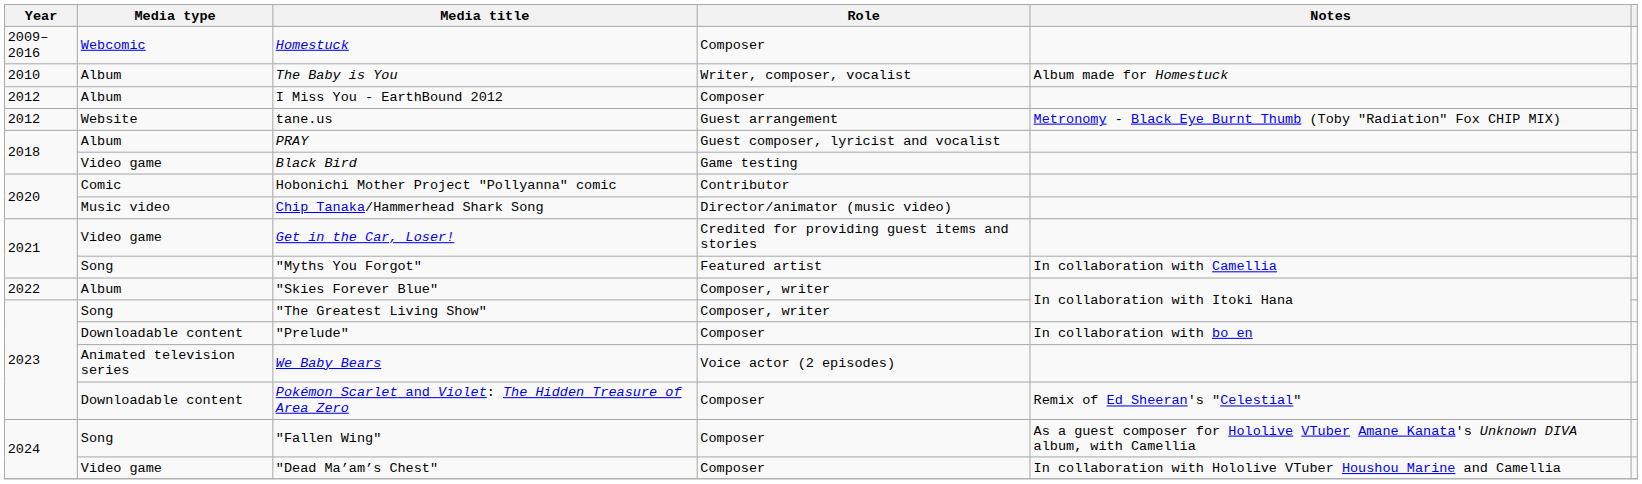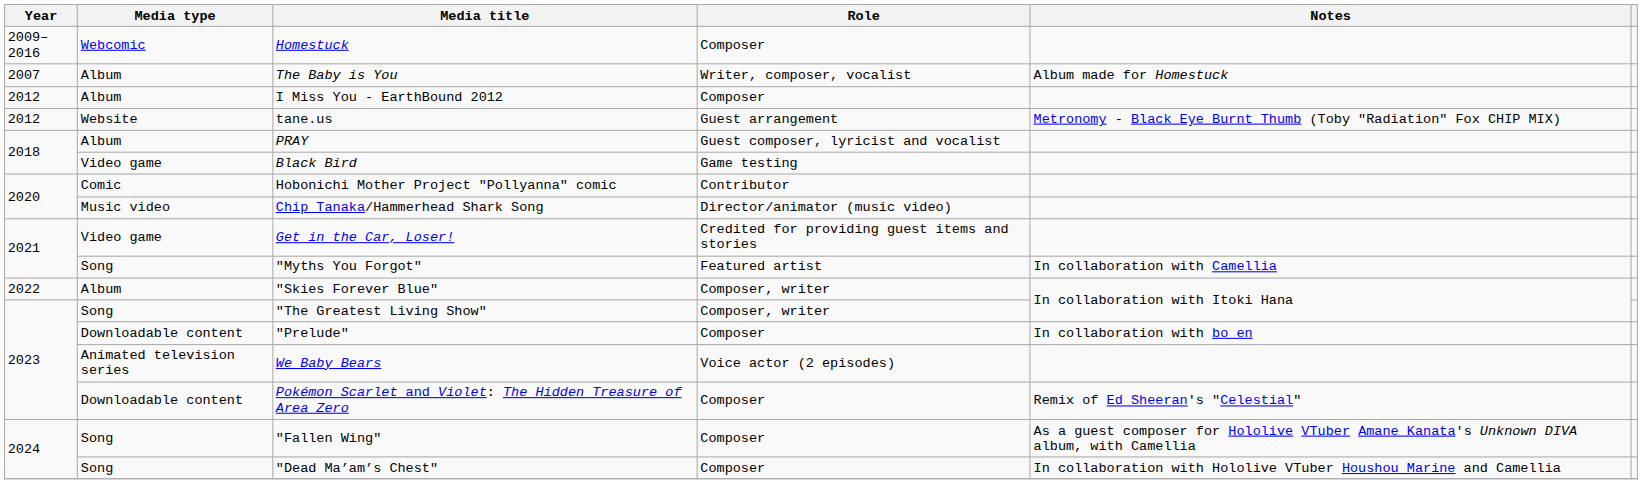 <table class="wikitable sortable">
 <tr>
 <th scope="col">Year</th>
 <th>Media type</th>
 <th scope="col">Media title</th>
 <th scope="col">Role</th>
 <th>Notes</th>
 <th></th>
 </tr>
 <tr>
 <td>2009–2016</td>
 <td><a href='#'>Webcomic</a></td>
 <td><em><a href='#'>Homestuck</a></em></td>
 <td>Composer</td>
 <td></td>
 <td></td>
 </tr>
 <tr>
-<td>2010</td>
+<td>2007</td>
 <td>Album</td>
 <td><em>The Baby is You</em></td>
 <td>Writer, composer, vocalist</td>
 <td>Album made for <em>Homestuck</em></td>
 <td></td>
 </tr>
 <tr>
 <td>2012</td>
 <td>Album</td>
 <td>I Miss You - EarthBound 2012</td>
 <td>Composer</td>
 <td></td>
 <td></td>
 </tr>
 <tr>
 <td>2012</td>
 <td>Website</td>
 <td>tane.us</td>
 <td>Guest arrangement</td>
 <td><a href='#'>Metronomy</a> - <a href='#'>Black Eye Burnt Thumb</a> (Toby "Radiation" Fox CHIP MIX)</td>
 <td></td>
 </tr>
 <tr>
 <td rowspan="2">2018</td>
 <td>Album</td>
 <td><em>PRAY</em></td>
 <td>Guest composer, lyricist and vocalist</td>
 <td></td>
 <td></td>
 </tr>
 <tr>
 <td>Video game</td>
 <td><em>Black Bird</em></td>
 <td>Game testing</td>
 <td></td>
 <td></td>
 </tr>
 <tr>
 <td rowspan="2">2020</td>
 <td>Comic</td>
 <td>Hobonichi Mother Project "Pollyanna" comic</td>
 <td>Contributor</td>
 <td></td>
 <td></td>
 </tr>
 <tr>
 <td>Music video</td>
 <td><a href='#'>Chip Tanaka</a>/Hammerhead Shark Song</td>
 <td>Director/animator (music video)</td>
 <td></td>
 <td></td>
 </tr>
 <tr>
 <td rowspan="2">2021</td>
 <td>Video game</td>
 <td><em><a href='#'>Get in the Car, Loser!</a></em></td>
 <td>Credited for providing guest items and stories</td>
 <td></td>
 <td></td>
 </tr>
 <tr>
 <td>Song</td>
 <td>"Myths You Forgot"</td>
 <td>Featured artist</td>
 <td>In collaboration with <a href='#'>Camellia</a></td>
 <td></td>
 </tr>
 <tr>
 <td>2022</td>
 <td>Album</td>
 <td>"Skies Forever Blue"</td>
 <td>Composer, writer</td>
 <td rowspan="2">In collaboration with Itoki Hana</td>
 <td></td>
 </tr>
 <tr>
 <td rowspan="4">2023</td>
 <td>Song</td>
 <td>"The Greatest Living Show"</td>
 <td>Composer, writer</td>
 <td></td>
 </tr>
 <tr>
 <td>Downloadable content</td>
 <td>"Prelude"</td>
 <td>Composer</td>
 <td>In collaboration with <a href='#'>bo en</a></td>
 <td></td>
 </tr>
 <tr>
 <td>Animated television series</td>
 <td><em><a href='#'>We Baby Bears</a></em></td>
 <td>Voice actor (2 episodes)</td>
 <td></td>
 <td></td>
 </tr>
 <tr>
 <td>Downloadable content</td>
 <td><a href='#'><em>Pokémon Scarlet</em> and <em>Violet</em></a>: <em><a href='#'>The Hidden Treasure of Area Zero</a></em></td>
 <td>Composer</td>
 <td>Remix of <a href='#'>Ed Sheeran</a>'s "<a href='#'>Celestial</a>"</td>
 <td></td>
 </tr>
 <tr>
 <td rowspan="2">2024</td>
 <td>Song</td>
 <td>"Fallen Wing"</td>
 <td>Composer</td>
 <td>As a guest composer for <a href='#'>Hololive</a> <a href='#'>VTuber</a> <a href='#'>Amane Kanata</a>'s <em>Unknown DIVA</em> album, with Camellia</td>
 <td></td>
 </tr>
 <tr>
-<td>Video game</td>
+<td>Song</td>
 <td>"Dead Ma’am’s Chest"</td>
 <td>Composer</td>
 <td>In collaboration with Hololive VTuber <a href='#'>Houshou Marine</a> and Camellia</td>
 <td></td>
 </tr>
 <tr>
 </tr>
 </table>
